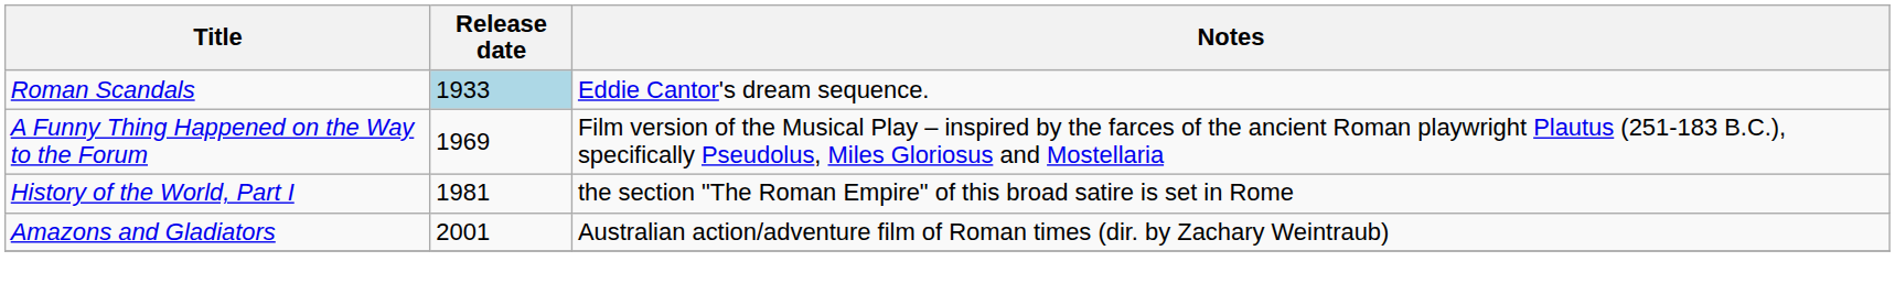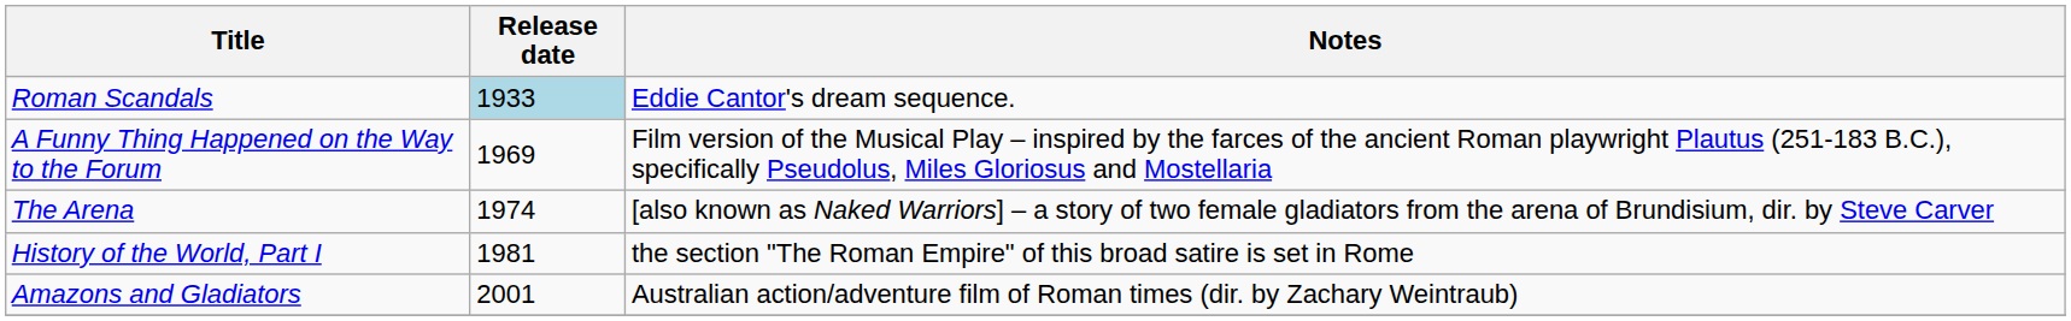 <table class="wikitable sortable">
 <tr>
 <th scope="col">Title</th>
 <th scope="col">Release date</th>
 <th scope="col" class="unsortable">Notes</th>
 </tr>
 <tr>
 <td><em><a href='#'>Roman Scandals</a></em></td>
 <td style="background: lightblue;">1933</td>
 <td><a href='#'>Eddie Cantor</a>'s dream sequence.</td>
 </tr>
 <tr>
 <td><em><a href='#'>A Funny Thing Happened on the Way to the Forum</a></em></td>
 <td>1969</td>
 <td>Film version of the Musical Play – inspired by the farces of the ancient Roman playwright <a href='#'>Plautus</a> (251-183 B.C.), specifically <a href='#'>Pseudolus</a>, <a href='#'>Miles Gloriosus</a> and <a href='#'>Mostellaria</a></td>
 </tr>
 <tr>
+<td><em><a href='#'>The Arena</a></em></td>
+<td>1974</td>
+<td>[also known as <em>Naked Warriors</em>] – a story of two female gladiators from the arena of Brundisium, dir. by <a href='#'>Steve Carver</a></td>
+</tr>
+<tr>
 <td><em><a href='#'>History of the World, Part I</a></em></td>
 <td>1981</td>
 <td>the section "The Roman Empire" of this broad satire is set in Rome</td>
 </tr>
 <tr>
 <td><em><a href='#'>Amazons and Gladiators</a></em></td>
 <td>2001</td>
 <td>Australian action/adventure film of Roman times (dir. by Zachary Weintraub)</td>
 </tr>
 <tr>
 </tr>
 </table>
